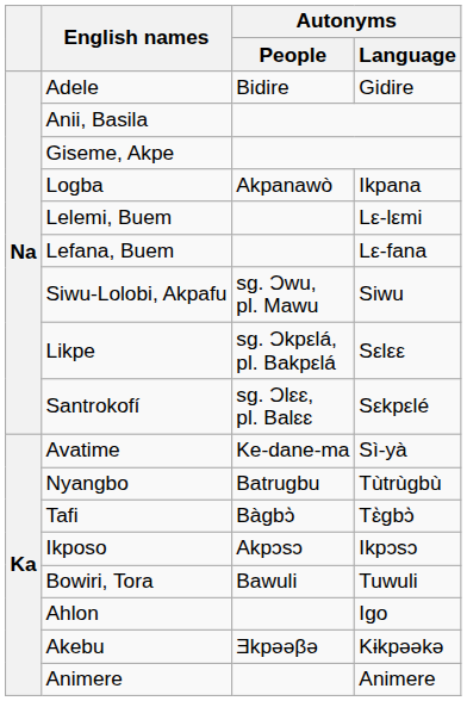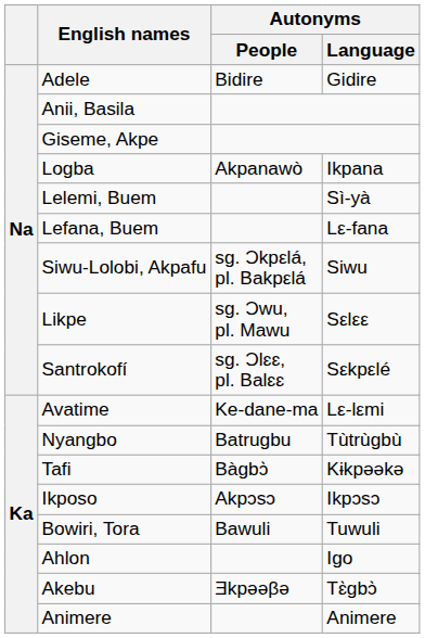 <table class=wikitable>
 <tr>
 <th rowspan=2></th>
 <th rowspan=2>English names</th>
 <th colspan=2>Autonyms</th>
 </tr>
 <tr>
 <th>People</th>
 <th>Language</th>
 </tr>
 <tr>
 <th rowspan=9>Na</th>
 <td>Adele</td>
 <td>Bidire</td>
 <td>Gidire</td>
 </tr>
 <tr>
 <td>Anii, Basila</td>
 <td colspan=2></td>
 </tr>
 <tr>
 <td>Giseme, Akpe</td>
 <td colspan=2></td>
 </tr>
 <tr>
 <td>Logba</td>
 <td>Akpanawò</td>
 <td>Ikpana</td>
 </tr>
 <tr>
 <td>Lelemi, Buem</td>
 <td></td>
-<td>Lε-lεmi</td>
+<td>Sì-yà</td>
 </tr>
 <tr>
 <td>Lefana, Buem</td>
 <td></td>
 <td>Lε-fana</td>
 </tr>
 <tr>
 <td>Siwu-Lolobi, Akpafu</td>
-<td>sg. Ɔwu,<br> pl. Mawu</td>
+<td>sg. Ɔkpεlá,<br> pl. Bakpεlá</td>
 <td>Siwu</td>
 </tr>
 <tr>
 <td>Likpe</td>
-<td>sg. Ɔkpεlá,<br> pl. Bakpεlá</td>
+<td>sg. Ɔwu,<br> pl. Mawu</td>
 <td>Sεlεε</td>
 </tr>
 <tr>
 <td>Santrokofí</td>
 <td>sg. Ɔlɛɛ,<br> pl. Balɛɛ</td>
 <td>Sεkpεlé</td>
 </tr>
 <tr>
 <th rowspan=8>Ka</th>
 <td>Avatime</td>
 <td>Ke-dane-ma</td>
-<td>Sì-yà</td>
+<td>Lε-lεmi</td>
 </tr>
 <tr>
 <td>Nyangbo</td>
 <td>Batrugbu</td>
 <td>Tùtrùgbù</td>
 </tr>
 <tr>
 <td>Tafi</td>
 <td>Bàgbɔ̀</td>
-<td>Tɛ̀gbɔ̀</td>
+<td>Kɨkpǝǝkǝ</td>
 </tr>
 <tr>
 <td>Ikposo</td>
 <td>Akpɔsɔ</td>
 <td>Ikpɔsɔ</td>
 </tr>
 <tr>
 <td>Bowiri, Tora</td>
 <td>Bawuli</td>
 <td>Tuwuli</td>
 </tr>
 <tr>
 <td>Ahlon</td>
 <td></td>
 <td>Igo</td>
 </tr>
 <tr>
 <td>Akebu</td>
 <td>Ǝkpǝǝβǝ</td>
-<td>Kɨkpǝǝkǝ</td>
+<td>Tɛ̀gbɔ̀</td>
 </tr>
 <tr>
 <td>Animere</td>
 <td></td>
 <td>Animere</td>
 </tr>
 </table>
